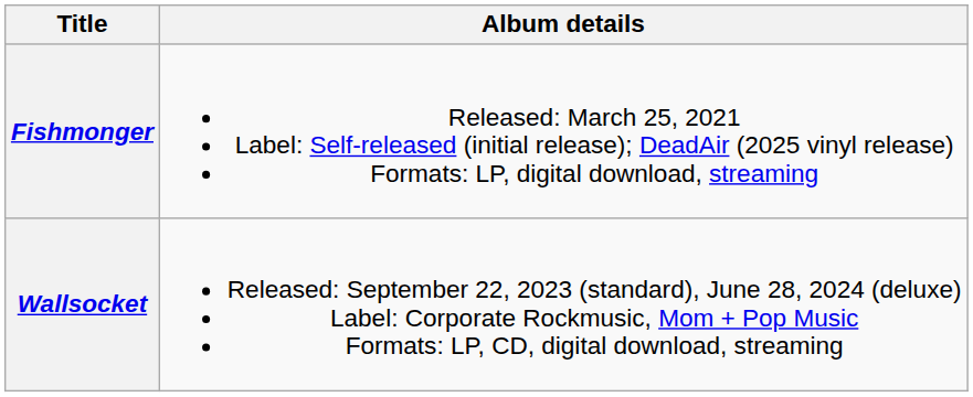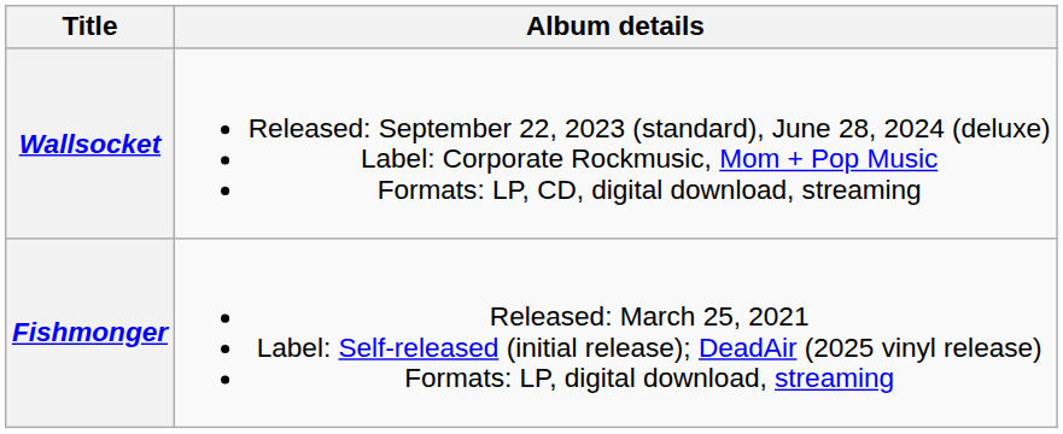 <table class="wikitable plainrowheaders" style="text-align:center;">
 <tr>
 <th scope="col">Title</th>
 <th scope="col">Album details</th>
 </tr>
 <tr>
+<th scope="row"><em><a href='#'>Wallsocket</a></em></th>
+<td><br><ul><li>Released: September 22, 2023 (standard), June 28, 2024 (deluxe)</li><li>Label: Corporate Rockmusic, <a href='#'>Mom + Pop Music</a></li><li>Formats: LP, CD, digital download, streaming</li></ul></td>
+</tr>
+<tr>
 <th scope="row"><a href='#'><em>Fishmonger</em></a></th>
 <td><br><ul><li>Released: March 25, 2021</li><li>Label: <a href='#'>Self-released</a> (initial release); <a href='#'>DeadAir</a> (2025 vinyl release)</li><li>Formats: LP, digital download, <a href='#'>streaming</a></li></ul></td>
 </tr>
-<tr>
-<th scope="row"><em><a href='#'>Wallsocket</a></em></th>
-<td><br><ul><li>Released: September 22, 2023 (standard), June 28, 2024 (deluxe)</li><li>Label: Corporate Rockmusic, <a href='#'>Mom + Pop Music</a></li><li>Formats: LP, CD, digital download, streaming</li></ul></td>
-</tr>
 </table>
